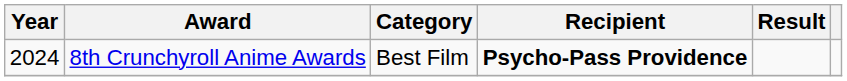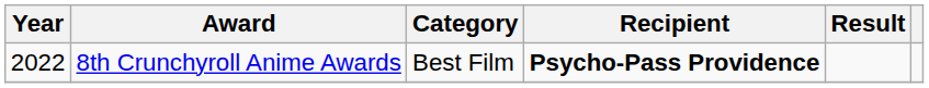 <table class="wikitable plainrowheaders sortable">
 <tr>
 <th scope="col">Year</th>
 <th scope="col">Award</th>
 <th scope="col">Category</th>
 <th scope="col">Recipient</th>
 <th scope="col">Result</th>
 <th scope="col" class="unsortable"></th>
 </tr>
 <tr>
-<td style="text-align:center;">2024</td>
+<td style="text-align:center;">2022</td>
 <td><a href='#'>8th Crunchyroll Anime Awards</a></td>
 <td>Best Film</td>
 <td><strong>Psycho-Pass Providence</strong></td>
 <td></td>
 <td style="text-align:center;"></td>
 </tr>
 <tr>
 </tr>
 </table>
